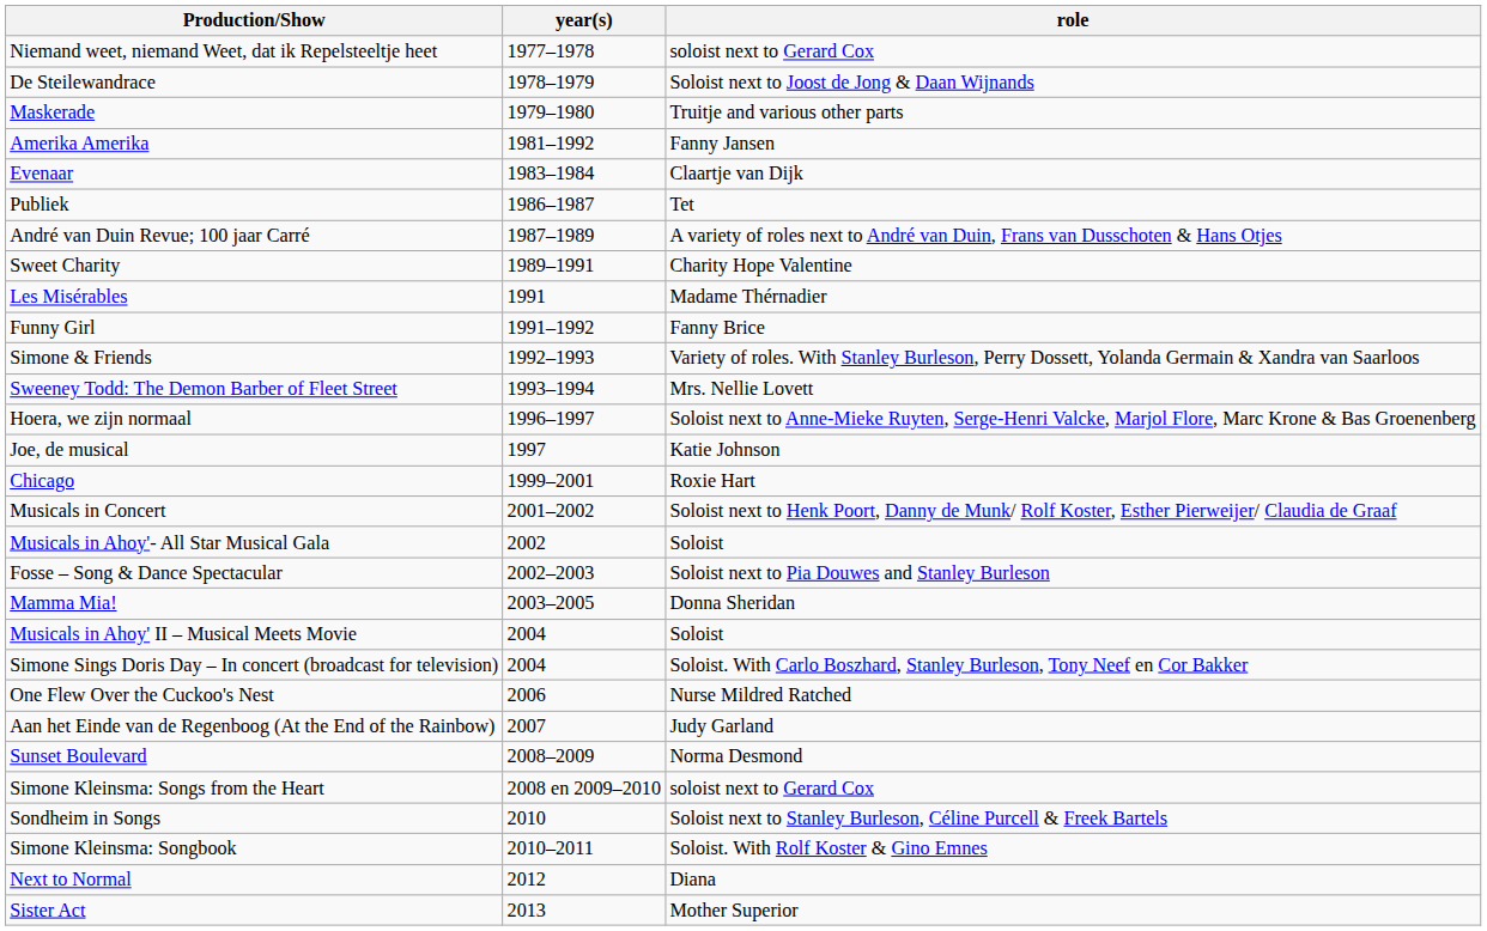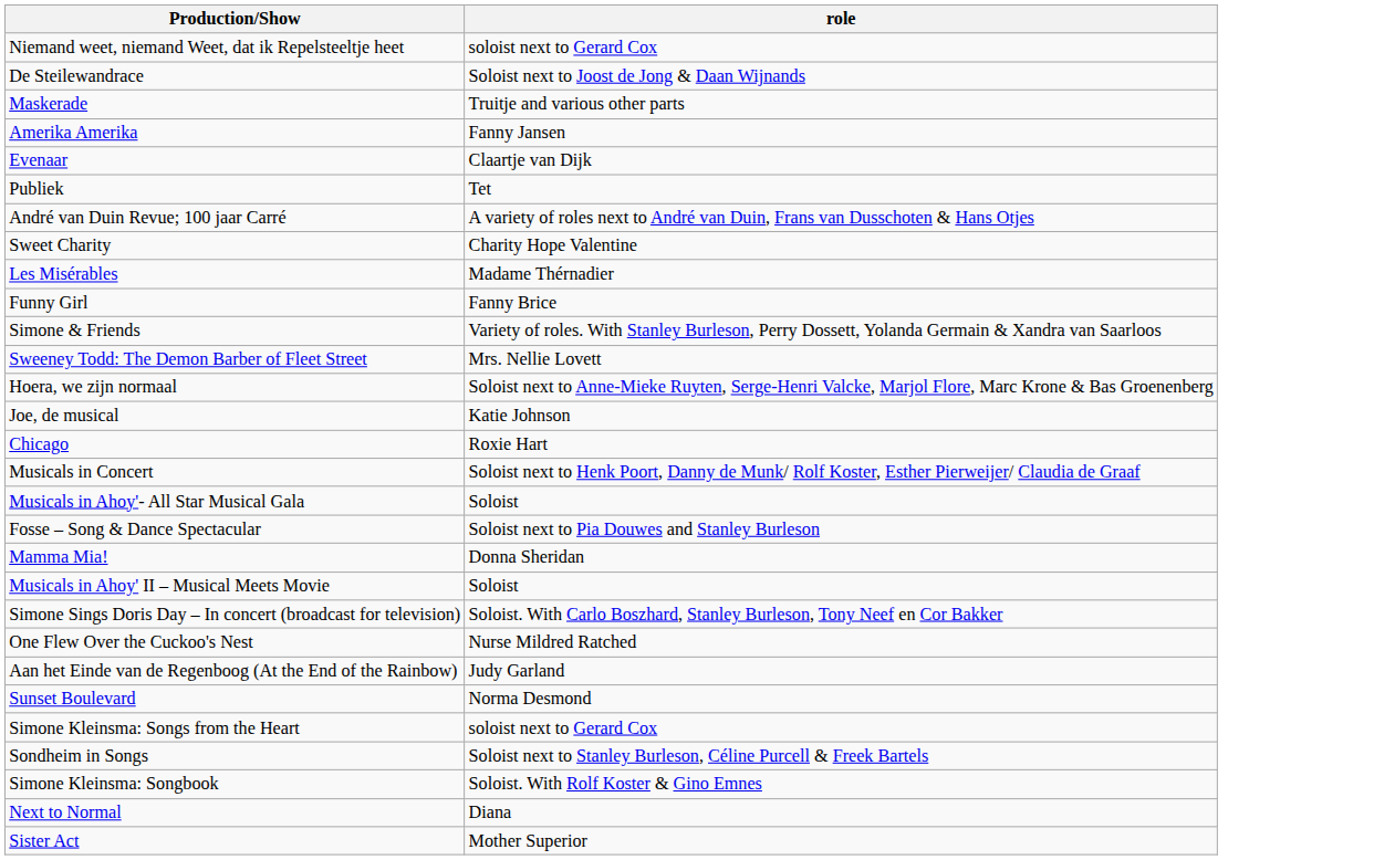 <table class="wikitable">
 <tr>
 <th>Production/Show</th>
-<th>year(s)</th>
 <th>role</th>
 </tr>
 <tr>
 <td>Niemand weet, niemand Weet, dat ik Repelsteeltje heet</td>
-<td>1977–1978</td>
 <td>soloist next to <a href='#'>Gerard Cox</a></td>
 </tr>
 <tr>
 <td>De Steilewandrace</td>
-<td>1978–1979</td>
 <td>Soloist next to <a href='#'>Joost de Jong</a> & <a href='#'>Daan Wijnands</a></td>
 </tr>
 <tr>
 <td><a href='#'>Maskerade</a></td>
-<td>1979–1980</td>
 <td>Truitje and various other parts</td>
 </tr>
 <tr>
 <td><a href='#'>Amerika Amerika</a></td>
-<td>1981–1992</td>
 <td>Fanny Jansen</td>
 </tr>
 <tr>
 <td><a href='#'>Evenaar</a></td>
-<td>1983–1984</td>
 <td>Claartje van Dijk</td>
 </tr>
 <tr>
 <td>Publiek</td>
-<td>1986–1987</td>
 <td>Tet</td>
 </tr>
 <tr>
 <td>André van Duin Revue; 100 jaar Carré</td>
-<td>1987–1989</td>
 <td>A variety of roles next to <a href='#'>André van Duin</a>, <a href='#'>Frans van Dusschoten</a> & <a href='#'>Hans Otjes</a></td>
 </tr>
 <tr>
 <td>Sweet Charity</td>
-<td>1989–1991</td>
 <td>Charity Hope Valentine</td>
 </tr>
 <tr>
 <td><a href='#'>Les Misérables</a></td>
-<td>1991</td>
 <td>Madame Thérnadier</td>
 </tr>
 <tr>
 <td>Funny Girl</td>
-<td>1991–1992</td>
 <td>Fanny Brice</td>
 </tr>
 <tr>
 <td>Simone & Friends</td>
-<td>1992–1993</td>
 <td>Variety of roles. With <a href='#'>Stanley Burleson</a>, Perry Dossett, Yolanda Germain & Xandra van Saarloos</td>
 </tr>
 <tr>
 <td><a href='#'>Sweeney Todd: The Demon Barber of Fleet Street</a></td>
-<td>1993–1994</td>
 <td>Mrs. Nellie Lovett</td>
 </tr>
 <tr>
 <td>Hoera, we zijn normaal</td>
-<td>1996–1997</td>
 <td>Soloist next to <a href='#'>Anne-Mieke Ruyten</a>, <a href='#'>Serge-Henri Valcke</a>, <a href='#'>Marjol Flore</a>, Marc Krone & Bas Groenenberg</td>
 </tr>
 <tr>
 <td>Joe, de musical</td>
-<td>1997</td>
 <td>Katie Johnson</td>
 </tr>
 <tr>
 <td><a href='#'>Chicago</a></td>
-<td>1999–2001</td>
 <td>Roxie Hart</td>
 </tr>
 <tr>
 <td>Musicals in Concert</td>
-<td>2001–2002</td>
 <td>Soloist next to <a href='#'>Henk Poort</a>, <a href='#'>Danny de Munk</a>/ <a href='#'>Rolf Koster</a>, <a href='#'>Esther Pierweijer</a>/ <a href='#'>Claudia de Graaf</a></td>
 </tr>
 <tr>
 <td><a href='#'>Musicals in Ahoy'</a>- All Star Musical Gala</td>
-<td>2002</td>
 <td>Soloist</td>
 </tr>
 <tr>
 <td>Fosse – Song & Dance Spectacular</td>
-<td>2002–2003</td>
 <td>Soloist next to <a href='#'>Pia Douwes</a> and <a href='#'>Stanley Burleson</a></td>
 </tr>
 <tr>
 <td><a href='#'>Mamma Mia!</a></td>
-<td>2003–2005</td>
 <td>Donna Sheridan</td>
 </tr>
 <tr>
 <td><a href='#'>Musicals in Ahoy'</a> II – Musical Meets Movie</td>
-<td>2004</td>
 <td>Soloist</td>
 </tr>
 <tr>
 <td>Simone Sings Doris Day – In concert (broadcast for television)</td>
-<td>2004</td>
 <td>Soloist. With <a href='#'>Carlo Boszhard</a>, <a href='#'>Stanley Burleson</a>, <a href='#'>Tony Neef</a> en <a href='#'>Cor Bakker</a></td>
 </tr>
 <tr>
 <td>One Flew Over the Cuckoo's Nest</td>
-<td>2006</td>
 <td>Nurse Mildred Ratched</td>
 </tr>
 <tr>
 <td>Aan het Einde van de Regenboog (At the End of the Rainbow)</td>
-<td>2007</td>
 <td>Judy Garland</td>
 </tr>
 <tr>
 <td><a href='#'>Sunset Boulevard</a></td>
-<td>2008–2009</td>
 <td>Norma Desmond</td>
 </tr>
 <tr>
 <td>Simone Kleinsma: Songs from the Heart</td>
-<td>2008 en 2009–2010</td>
 <td>soloist next to <a href='#'>Gerard Cox</a></td>
 </tr>
 <tr>
 <td>Sondheim in Songs</td>
-<td>2010</td>
 <td>Soloist next to <a href='#'>Stanley Burleson</a>, <a href='#'>Céline Purcell</a> & <a href='#'>Freek Bartels</a></td>
 </tr>
 <tr>
 <td>Simone Kleinsma: Songbook</td>
-<td>2010–2011</td>
 <td>Soloist. With <a href='#'>Rolf Koster</a> & <a href='#'>Gino Emnes</a></td>
 </tr>
 <tr>
 <td><a href='#'>Next to Normal</a></td>
-<td>2012</td>
 <td>Diana</td>
 </tr>
 <tr>
 <td><a href='#'>Sister Act</a></td>
-<td>2013</td>
 <td>Mother Superior</td>
 </tr>
 </table>
